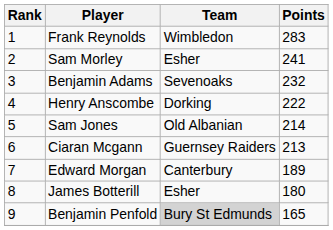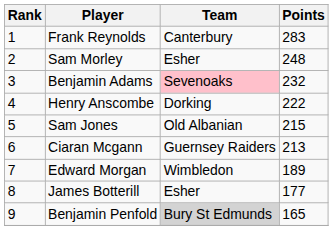 <table class="wikitable">
 <tr>
 <th>Rank</th>
 <th>Player</th>
 <th>Team</th>
 <th>Points</th>
 </tr>
 <tr>
 <td>1</td>
 <td>Frank Reynolds</td>
-<td>Wimbledon</td>
+<td>Canterbury</td>
 <td>283</td>
 </tr>
 <tr>
 <td>2</td>
 <td>Sam Morley</td>
 <td>Esher</td>
-<td>241</td>
+<td>248</td>
 </tr>
 <tr>
 <td>3</td>
 <td>Benjamin Adams</td>
-<td>Sevenoaks</td>
+<td style="background: pink;">Sevenoaks</td>
 <td>232</td>
 </tr>
 <tr>
 <td>4</td>
 <td>Henry Anscombe</td>
 <td>Dorking</td>
 <td>222</td>
 </tr>
 <tr>
 <td>5</td>
 <td>Sam Jones</td>
 <td>Old Albanian</td>
-<td>214</td>
+<td>215</td>
 </tr>
 <tr>
 <td>6</td>
 <td>Ciaran Mcgann</td>
 <td>Guernsey Raiders</td>
 <td>213</td>
 </tr>
 <tr>
 <td>7</td>
 <td>Edward Morgan</td>
-<td>Canterbury</td>
+<td>Wimbledon</td>
 <td>189</td>
 </tr>
 <tr>
 <td>8</td>
 <td>James Botterill</td>
 <td>Esher</td>
-<td>180</td>
+<td>177</td>
 </tr>
 <tr>
 <td>9</td>
 <td>Benjamin Penfold</td>
 <td style="background: lightgrey;">Bury St Edmunds</td>
 <td>165</td>
 </tr>
 <tr>
 </tr>
 </table>
